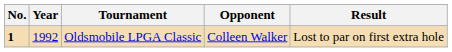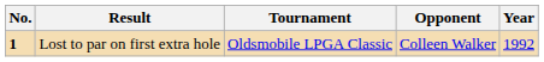 <table class="wikitable" style="font-size:95%;">
 <tr>
 <th>No.</th>
-<th>Year</th>
+<th>Result</th>
 <th>Tournament</th>
 <th>Opponent</th>
-<th>Result</th>
+<th>Year</th>
 </tr>
 <tr style="background:#F5DEB3;">
 <td><strong>1</strong></td>
-<td><a href='#'>1992</a></td>
+<td>Lost to par on first extra hole</td>
 <td><a href='#'>Oldsmobile LPGA Classic</a></td>
 <td> <a href='#'>Colleen Walker</a></td>
-<td>Lost to par on first extra hole</td>
+<td><a href='#'>1992</a></td>
 </tr>
 </table>
